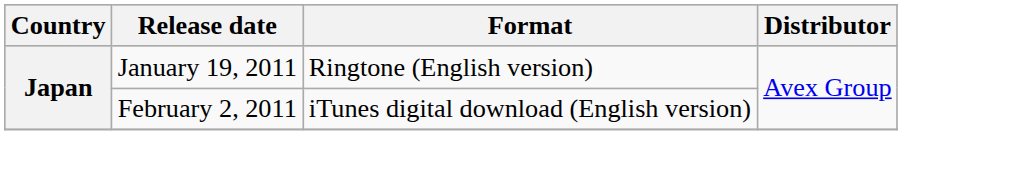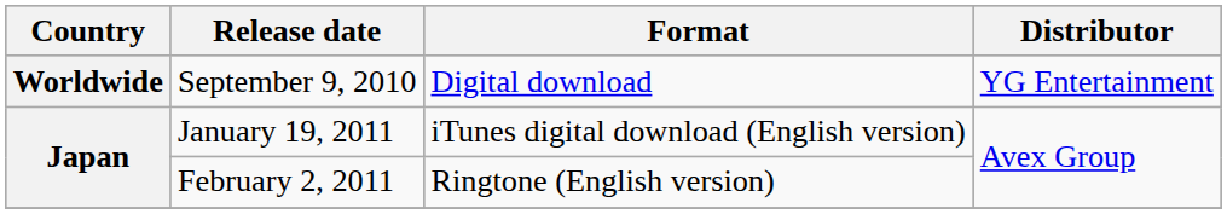 <table class="wikitable plainrowheaders">
 <tr>
 <th scope="col">Country</th>
 <th scope="col">Release date</th>
 <th scope="col">Format</th>
 <th scope="col">Distributor</th>
 </tr>
 <tr>
+<th scope="row">Worldwide</th>
+<td>September 9, 2010</td>
+<td><a href='#'>Digital download</a></td>
+<td><a href='#'>YG Entertainment</a></td>
+</tr>
+<tr>
 <th scope="row" rowspan="2">Japan</th>
 <td>January 19, 2011</td>
-<td>Ringtone (English version)</td>
+<td>iTunes digital download (English version)</td>
 <td rowspan="2"><a href='#'>Avex Group</a></td>
 </tr>
 <tr>
 <td>February 2, 2011</td>
-<td>iTunes digital download (English version)</td>
+<td>Ringtone (English version)</td>
 </tr>
 <tr>
 </tr>
 </table>
